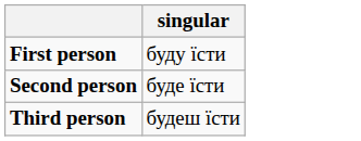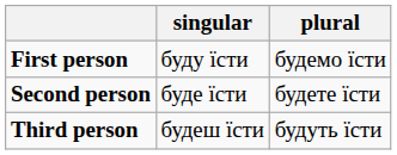 <table class="wikitable" align="center">
 <tr>
 <th></th>
 <th>singular</th>
+<th>plural</th>
 </tr>
 <tr>
 <td><strong>First person</strong></td>
 <td>буду їсти</td>
+<td>будемо їсти</td>
 </tr>
 <tr>
 <td><strong>Second person</strong></td>
 <td>буде їсти</td>
+<td>будете їсти</td>
 </tr>
 <tr>
 <td><strong>Third person</strong></td>
 <td>будеш їсти</td>
+<td>будуть їсти</td>
 </tr>
 </table>
